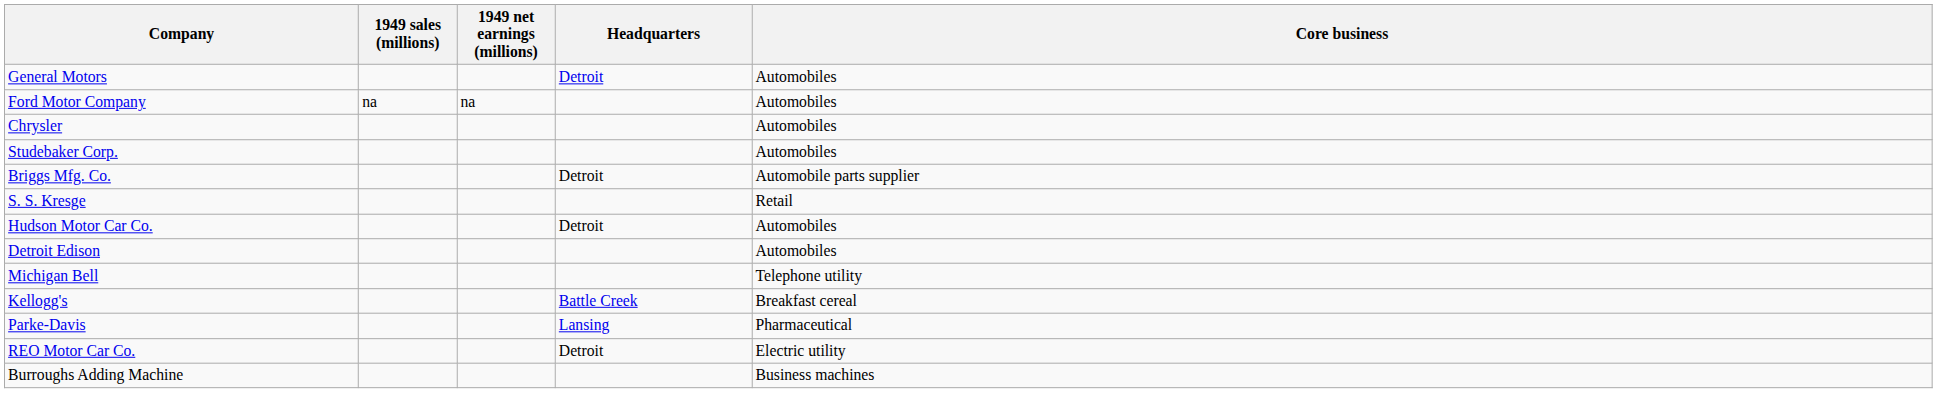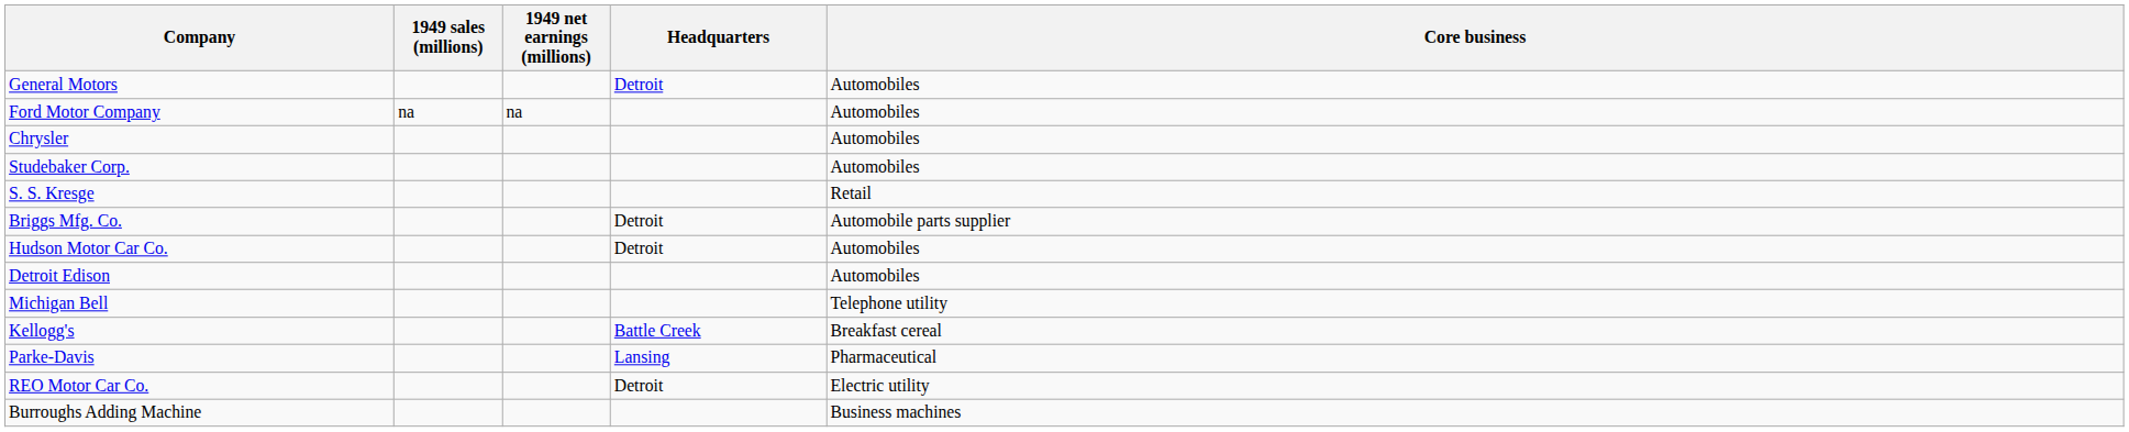 <table class="wikitable sortable">
 <tr>
 <th bgcolor="#DDDDFF" width="18%">Company</th>
 <th bgcolor="#DDDDFF" width="5%">1949 sales (millions)</th>
 <th bgcolor="#DDDDFF" width="5%">1949 net earnings (millions)</th>
 <th bgcolor="#DDDDFF" width="10%">Headquarters</th>
 <th bgcolor="#DDDDFF" width="60%">Core business</th>
 </tr>
 <tr align="left">
 <td><a href='#'>General Motors</a></td>
 <td></td>
 <td></td>
 <td><a href='#'>Detroit</a></td>
 <td>Automobiles</td>
 </tr>
 <tr align="left">
 <td><a href='#'>Ford Motor Company</a></td>
 <td>na</td>
 <td>na</td>
 <td></td>
 <td>Automobiles</td>
 </tr>
 <tr align="left">
 <td><a href='#'>Chrysler</a></td>
 <td></td>
 <td></td>
 <td></td>
 <td>Automobiles</td>
 </tr>
 <tr align="left">
 <td><a href='#'>Studebaker Corp.</a></td>
 <td></td>
 <td></td>
 <td></td>
 <td>Automobiles</td>
 </tr>
 <tr align="left">
+<td><a href='#'>S. S. Kresge</a></td>
+<td></td>
+<td></td>
+<td></td>
+<td>Retail</td>
+</tr>
+<tr align="left">
 <td><a href='#'>Briggs Mfg. Co.</a></td>
 <td></td>
 <td></td>
 <td>Detroit</td>
 <td>Automobile parts supplier</td>
-</tr>
-<tr align="left">
-<td><a href='#'>S. S. Kresge</a></td>
-<td></td>
-<td></td>
-<td></td>
-<td>Retail</td>
 </tr>
 <tr align="left">
 <td><a href='#'>Hudson Motor Car Co.</a></td>
 <td></td>
 <td></td>
 <td>Detroit</td>
 <td>Automobiles</td>
 </tr>
 <tr align="left">
 <td><a href='#'>Detroit Edison</a></td>
 <td></td>
 <td></td>
 <td></td>
 <td>Automobiles</td>
 </tr>
 <tr align="left">
 <td><a href='#'>Michigan Bell</a></td>
 <td></td>
 <td></td>
 <td></td>
 <td>Telephone utility</td>
 </tr>
 <tr align="left">
 <td><a href='#'>Kellogg's</a></td>
 <td></td>
 <td></td>
 <td><a href='#'>Battle Creek</a></td>
 <td>Breakfast cereal</td>
 </tr>
 <tr align="left">
 <td><a href='#'>Parke-Davis</a></td>
 <td></td>
 <td></td>
 <td><a href='#'>Lansing</a></td>
 <td>Pharmaceutical</td>
 </tr>
 <tr align="left">
 <td><a href='#'>REO Motor Car Co.</a></td>
 <td></td>
 <td></td>
 <td>Detroit</td>
 <td>Electric utility</td>
 </tr>
 <tr align="left">
 <td>Burroughs Adding Machine</td>
 <td></td>
 <td></td>
 <td></td>
 <td>Business machines</td>
 </tr>
 </table>
